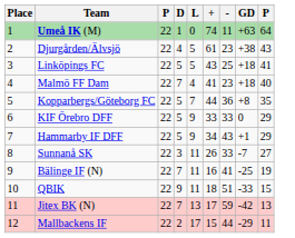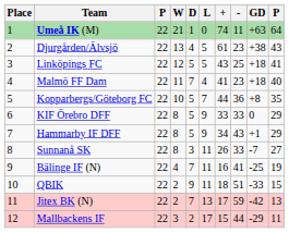 <table class="wikitable sortable" style="text-align: center;">
 <tr>
 <th>Place</th>
 <th>Team</th>
 <th>P</th>
+<th>W</th>
 <th>D</th>
 <th>L</th>
 <th>+</th>
 <th>-</th>
 <th>GD</th>
 <th>P</th>
 </tr>
 <tr align="left" style="background:#a8dca8">
 <td>1</td>
 <td style="text-align:left"><strong><a href='#'>Umeå IK</a></strong> (M)</td>
 <td>22</td>
+<td>21</td>
 <td>1</td>
 <td>0</td>
 <td>74</td>
 <td>11</td>
 <td>+63</td>
 <td>64</td>
 </tr>
 <tr align="left">
 <td>2</td>
 <td><a href='#'>Djurgården/Älvsjö</a></td>
 <td>22</td>
+<td>13</td>
 <td>4</td>
 <td>5</td>
 <td>61</td>
 <td>23</td>
 <td>+38</td>
 <td>43</td>
 </tr>
 <tr align="left">
 <td>3</td>
 <td><a href='#'>Linköpings FC</a></td>
 <td>22</td>
+<td>12</td>
 <td>5</td>
 <td>5</td>
 <td>43</td>
 <td>25</td>
 <td>+18</td>
 <td>41</td>
 </tr>
 <tr align="left">
 <td>4</td>
 <td><a href='#'>Malmö FF Dam</a></td>
 <td>22</td>
+<td>11</td>
 <td>7</td>
 <td>4</td>
 <td>41</td>
 <td>23</td>
 <td>+18</td>
 <td>40</td>
 </tr>
 <tr align="left">
 <td>5</td>
 <td><a href='#'>Kopparbergs/Göteborg FC</a></td>
 <td>22</td>
+<td>10</td>
 <td>5</td>
 <td>7</td>
 <td>44</td>
 <td>36</td>
 <td>+8</td>
 <td>35</td>
 </tr>
 <tr align="left">
 <td>6</td>
 <td><a href='#'>KIF Örebro DFF</a></td>
 <td>22</td>
+<td>8</td>
 <td>5</td>
 <td>9</td>
 <td>33</td>
 <td>33</td>
 <td>0</td>
 <td>29</td>
 </tr>
 <tr align="left">
 <td>7</td>
 <td><a href='#'>Hammarby IF DFF</a></td>
 <td>22</td>
+<td>8</td>
 <td>5</td>
 <td>9</td>
 <td>34</td>
 <td>43</td>
 <td>+1</td>
 <td>29</td>
 </tr>
 <tr align="left">
 <td>8</td>
 <td><a href='#'>Sunnanå SK</a></td>
 <td>22</td>
+<td>8</td>
 <td>3</td>
 <td>11</td>
 <td>26</td>
 <td>33</td>
 <td>-7</td>
 <td>27</td>
 </tr>
 <tr align="left">
 <td>9</td>
 <td><a href='#'>Bälinge IF</a> (N)</td>
 <td>22</td>
+<td>4</td>
 <td>7</td>
 <td>11</td>
 <td>16</td>
 <td>41</td>
 <td>-25</td>
 <td>19</td>
 </tr>
 <tr align="left">
 <td>10</td>
 <td><a href='#'>QBIK</a></td>
 <td>22</td>
+<td>2</td>
 <td>9</td>
 <td>11</td>
 <td>18</td>
 <td>51</td>
 <td>-33</td>
 <td>15</td>
 </tr>
 <tr align="left" style="background:#ffcccc;">
 <td>11</td>
 <td><a href='#'>Jitex BK</a> (N)</td>
 <td>22</td>
+<td>2</td>
 <td>7</td>
 <td>13</td>
 <td>17</td>
 <td>59</td>
 <td>-42</td>
 <td>13</td>
 </tr>
 <tr align="left" style="background:#ffcccc;">
 <td>12</td>
 <td><a href='#'>Mallbackens IF</a></td>
 <td>22</td>
+<td>3</td>
 <td>2</td>
 <td>17</td>
 <td>15</td>
 <td>44</td>
 <td>-29</td>
 <td>11</td>
 </tr>
 </table>
